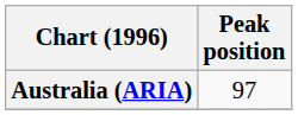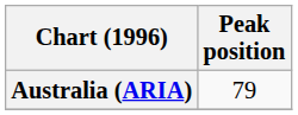 <table class="wikitable sortable plainrowheaders" style="text-align:center">
 <tr>
 <th>Chart (1996)</th>
 <th>Peak<br>position</th>
 </tr>
 <tr>
 <th scope="row">Australia (<a href='#'>ARIA</a>)</th>
-<td>97</td>
+<td>79</td>
 </tr>
 <tr>
 </tr>
 </table>
